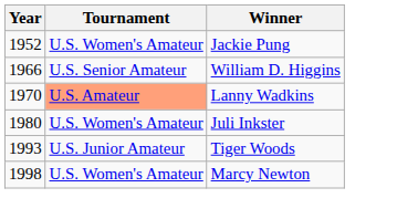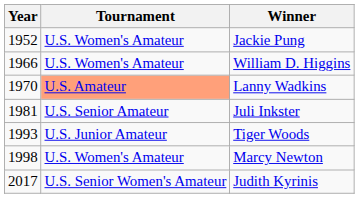 <table class=wikitable>
 <tr>
 <th>Year</th>
 <th>Tournament</th>
 <th>Winner</th>
 </tr>
 <tr>
 <td>1952</td>
 <td><a href='#'>U.S. Women's Amateur</a></td>
 <td><a href='#'>Jackie Pung</a></td>
 </tr>
 <tr>
 <td>1966</td>
-<td><a href='#'>U.S. Senior Amateur</a></td>
+<td><a href='#'>U.S. Women's Amateur</a></td>
 <td><a href='#'>William D. Higgins</a></td>
 </tr>
 <tr>
 <td>1970</td>
 <td style="background: lightsalmon;"><a href='#'>U.S. Amateur</a></td>
 <td><a href='#'>Lanny Wadkins</a></td>
 </tr>
 <tr>
-<td>1980</td>
-<td><a href='#'>U.S. Women's Amateur</a></td>
+<td>1981</td>
+<td><a href='#'>U.S. Senior Amateur</a></td>
 <td><a href='#'>Juli Inkster</a></td>
 </tr>
 <tr>
 <td>1993</td>
 <td><a href='#'>U.S. Junior Amateur</a></td>
 <td><a href='#'>Tiger Woods</a></td>
 </tr>
 <tr>
 <td>1998</td>
 <td><a href='#'>U.S. Women's Amateur</a></td>
 <td><a href='#'>Marcy Newton</a></td>
 </tr>
+<tr>
+<td>2017</td>
+<td><a href='#'>U.S. Senior Women's Amateur</a></td>
+<td><a href='#'>Judith Kyrinis</a></td>
+</tr>
 </table>
